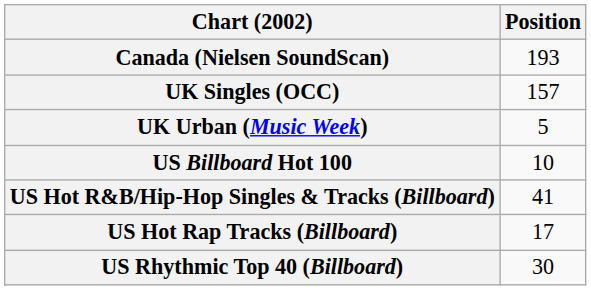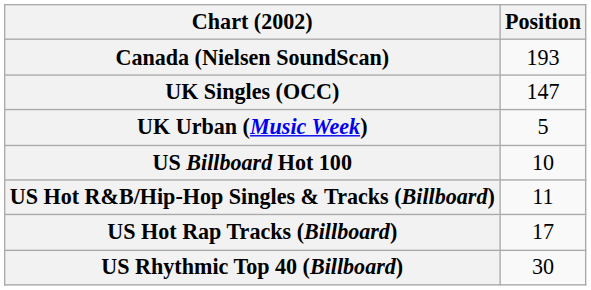 <table class="wikitable sortable plainrowheaders" style="text-align:center">
 <tr>
 <th>Chart (2002)</th>
 <th>Position</th>
 </tr>
 <tr>
 <th scope="row">Canada (Nielsen SoundScan)</th>
 <td>193</td>
 </tr>
 <tr>
 <th scope="row">UK Singles (OCC)</th>
-<td>157</td>
+<td>147</td>
 </tr>
 <tr>
 <th scope="row">UK Urban (<em><a href='#'>Music Week</a></em>)</th>
 <td>5</td>
 </tr>
 <tr>
 <th scope="row">US <em>Billboard</em> Hot 100</th>
 <td>10</td>
 </tr>
 <tr>
 <th scope="row">US Hot R&B/Hip-Hop Singles & Tracks (<em>Billboard</em>)</th>
-<td>41</td>
+<td>11</td>
 </tr>
 <tr>
 <th scope="row">US Hot Rap Tracks (<em>Billboard</em>)</th>
 <td>17</td>
 </tr>
 <tr>
 <th scope="row">US Rhythmic Top 40 (<em>Billboard</em>)</th>
 <td>30</td>
 </tr>
 </table>
